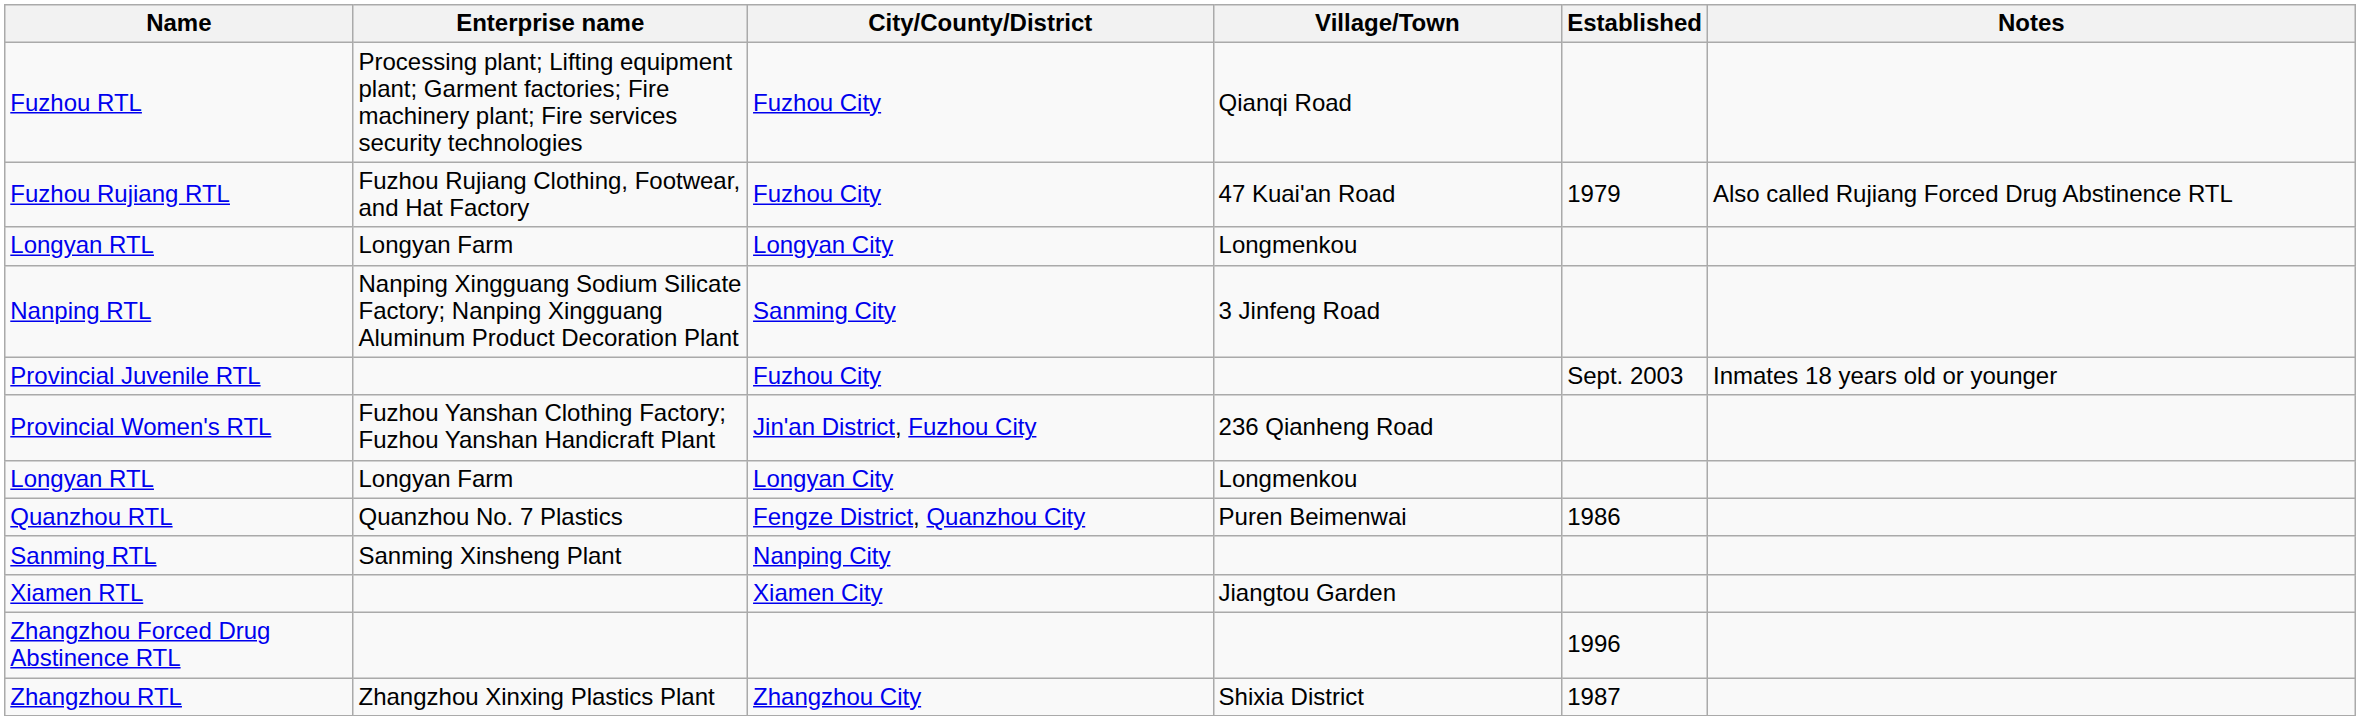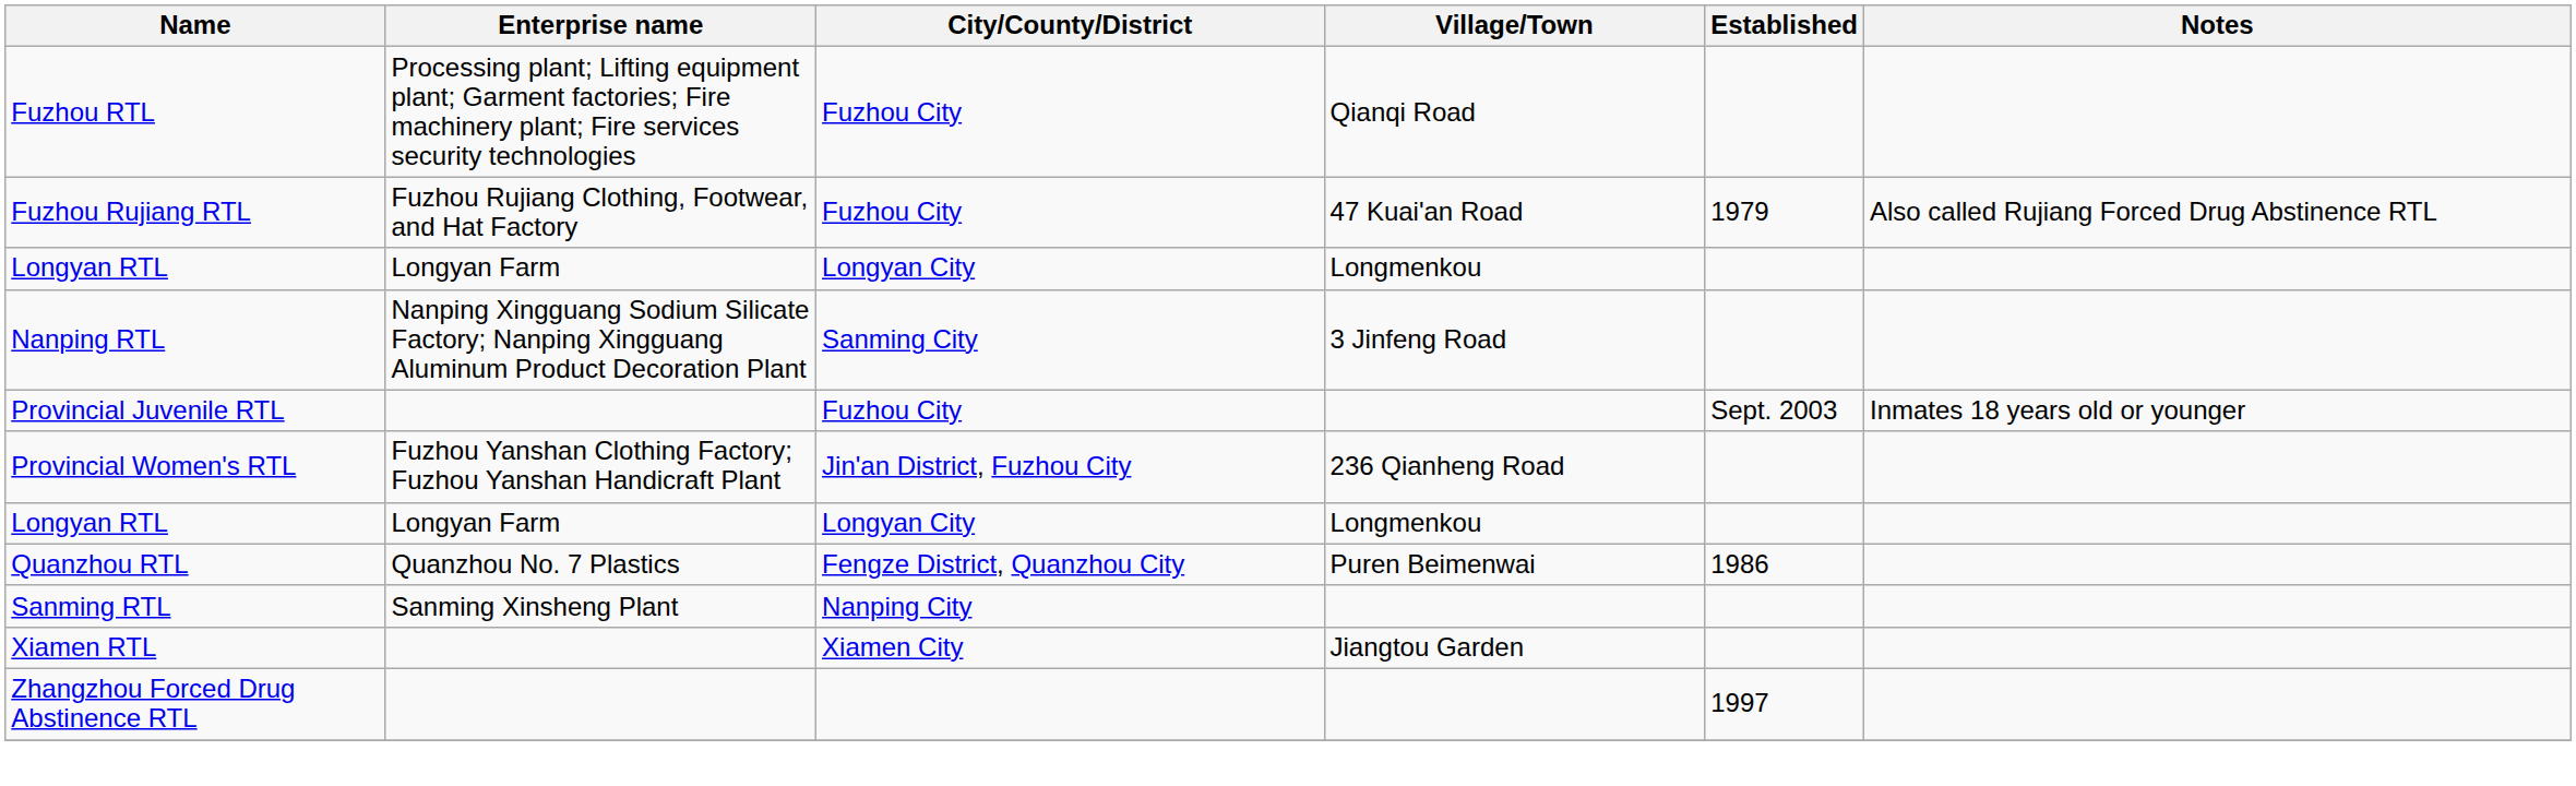 <table class="wikitable">
 <tr>
 <th width=15%>Name</th>
 <th width=17%>Enterprise name</th>
 <th width=20%>City/County/District</th>
 <th width=15%>Village/Town</th>
 <th width=5%>Established</th>
 <th width=28%>Notes</th>
 </tr>
 <tr>
 <td><a href='#'>Fuzhou RTL</a></td>
 <td>Processing plant; Lifting equipment plant; Garment factories; Fire machinery plant; Fire services security technologies</td>
 <td><a href='#'>Fuzhou City</a></td>
 <td>Qianqi Road</td>
 <td></td>
 <td></td>
 </tr>
 <tr>
 <td><a href='#'>Fuzhou Rujiang RTL</a></td>
 <td>Fuzhou Rujiang Clothing, Footwear, and Hat Factory</td>
 <td><a href='#'>Fuzhou City</a></td>
 <td>47 Kuai'an Road</td>
 <td>1979</td>
 <td>Also called Rujiang Forced Drug Abstinence RTL</td>
 </tr>
 <tr>
 <td><a href='#'>Longyan RTL</a></td>
 <td>Longyan Farm</td>
 <td><a href='#'>Longyan City</a></td>
 <td>Longmenkou</td>
 <td></td>
 <td></td>
 </tr>
 <tr>
 <td><a href='#'>Nanping RTL</a></td>
 <td>Nanping Xingguang Sodium Silicate Factory; Nanping Xingguang Aluminum Product Decoration Plant</td>
 <td><a href='#'>Sanming City</a></td>
 <td>3 Jinfeng Road</td>
 <td></td>
 <td></td>
 </tr>
 <tr>
 <td><a href='#'>Provincial Juvenile RTL</a></td>
 <td></td>
 <td><a href='#'>Fuzhou City</a></td>
 <td></td>
 <td>Sept. 2003</td>
 <td>Inmates 18 years old or younger</td>
 </tr>
 <tr>
 <td><a href='#'>Provincial Women's RTL</a></td>
 <td>Fuzhou Yanshan Clothing Factory; Fuzhou Yanshan Handicraft Plant</td>
 <td><a href='#'>Jin'an District</a>, <a href='#'>Fuzhou City</a></td>
 <td>236 Qianheng Road</td>
 <td></td>
 <td></td>
 </tr>
 <tr>
 <td><a href='#'>Longyan RTL</a></td>
 <td>Longyan Farm</td>
 <td><a href='#'>Longyan City</a></td>
 <td>Longmenkou</td>
 <td></td>
 <td></td>
 </tr>
 <tr>
 <td><a href='#'>Quanzhou RTL</a></td>
 <td>Quanzhou No. 7 Plastics</td>
 <td><a href='#'>Fengze District</a>, <a href='#'>Quanzhou City</a></td>
 <td>Puren Beimenwai</td>
 <td>1986</td>
 <td></td>
 </tr>
 <tr>
 <td><a href='#'>Sanming RTL</a></td>
 <td>Sanming Xinsheng Plant</td>
 <td><a href='#'>Nanping City</a></td>
 <td></td>
 <td></td>
 <td></td>
 </tr>
 <tr>
 <td><a href='#'>Xiamen RTL</a></td>
 <td></td>
 <td><a href='#'>Xiamen City</a></td>
 <td>Jiangtou Garden</td>
 <td></td>
 <td></td>
 </tr>
 <tr>
 <td><a href='#'>Zhangzhou Forced Drug Abstinence RTL</a></td>
 <td></td>
 <td></td>
 <td></td>
-<td>1996</td>
-<td></td>
-</tr>
-<tr>
-<td><a href='#'>Zhangzhou RTL</a></td>
-<td>Zhangzhou Xinxing Plastics Plant</td>
-<td><a href='#'>Zhangzhou City</a></td>
-<td>Shixia District</td>
-<td>1987</td>
+<td>1997</td>
 <td></td>
 </tr>
 <tr>
 </tr>
 </table>
